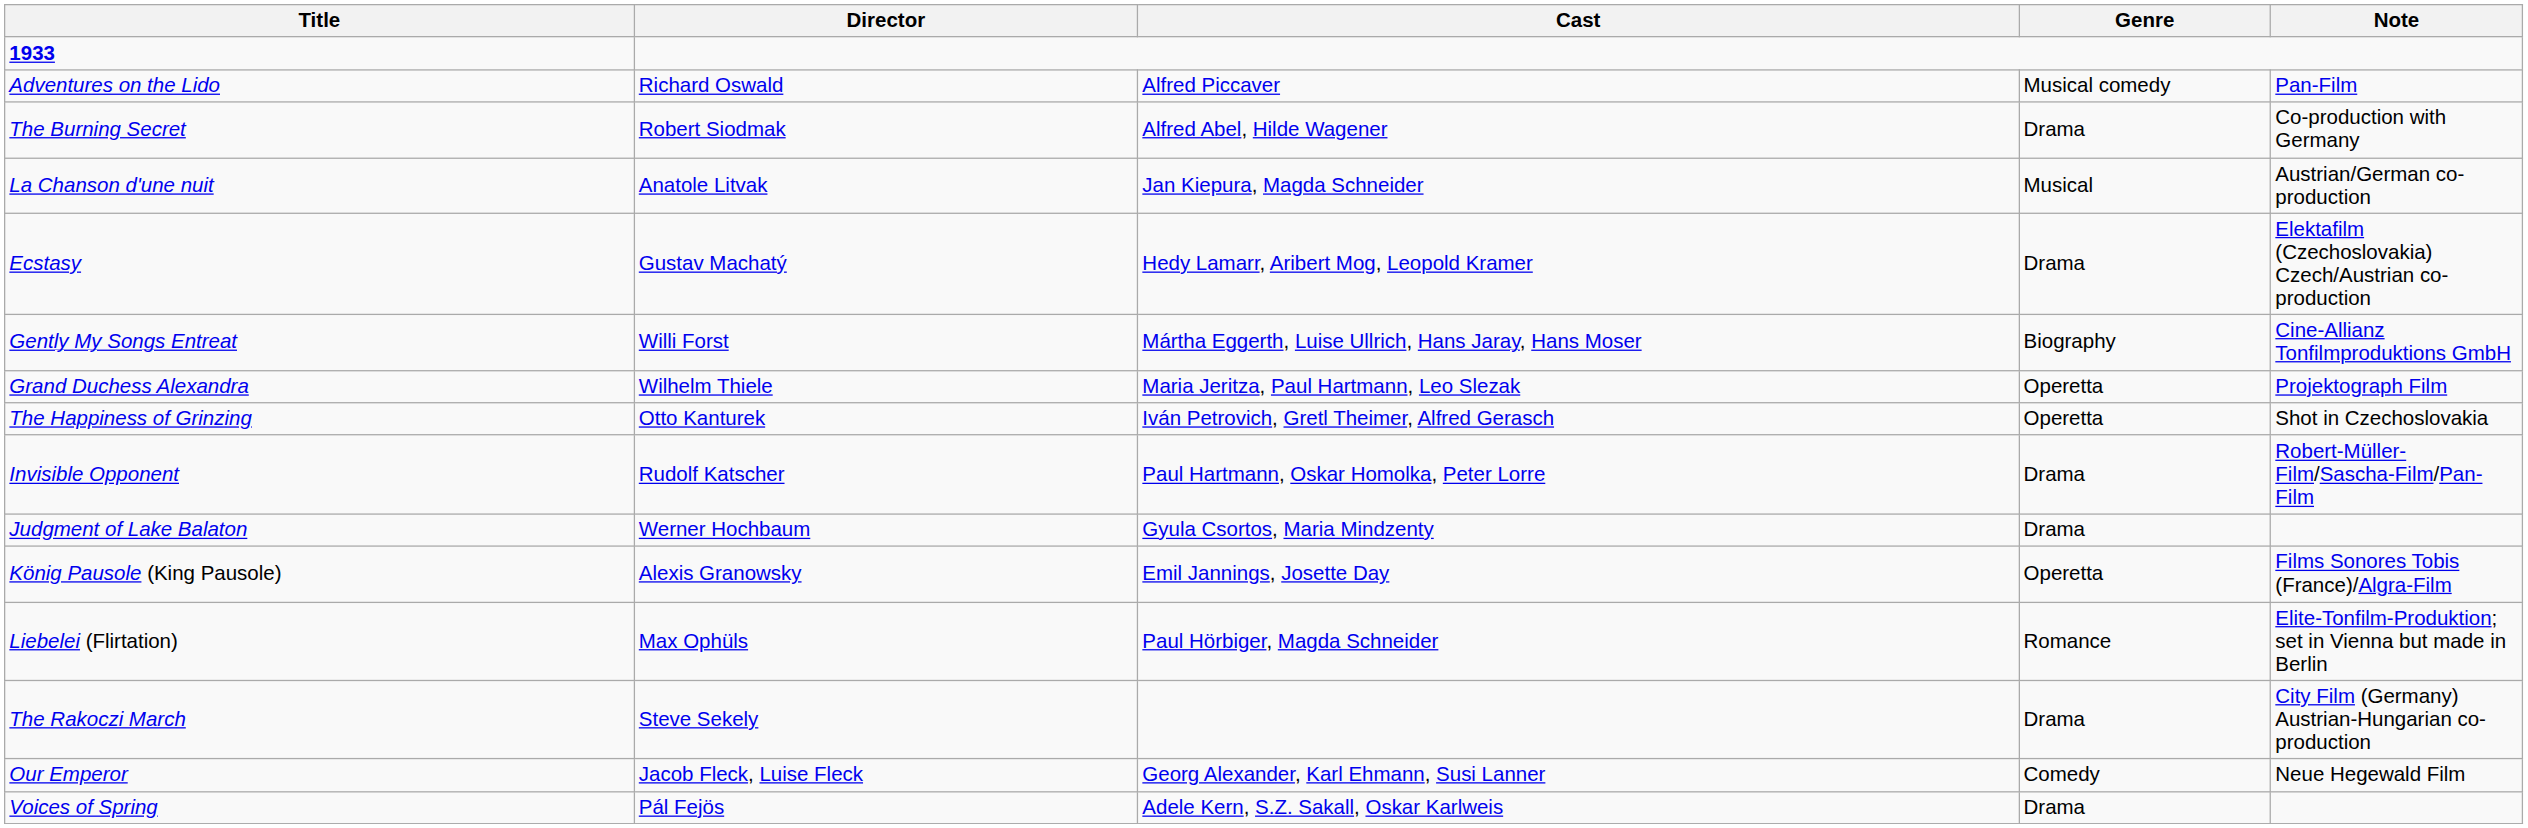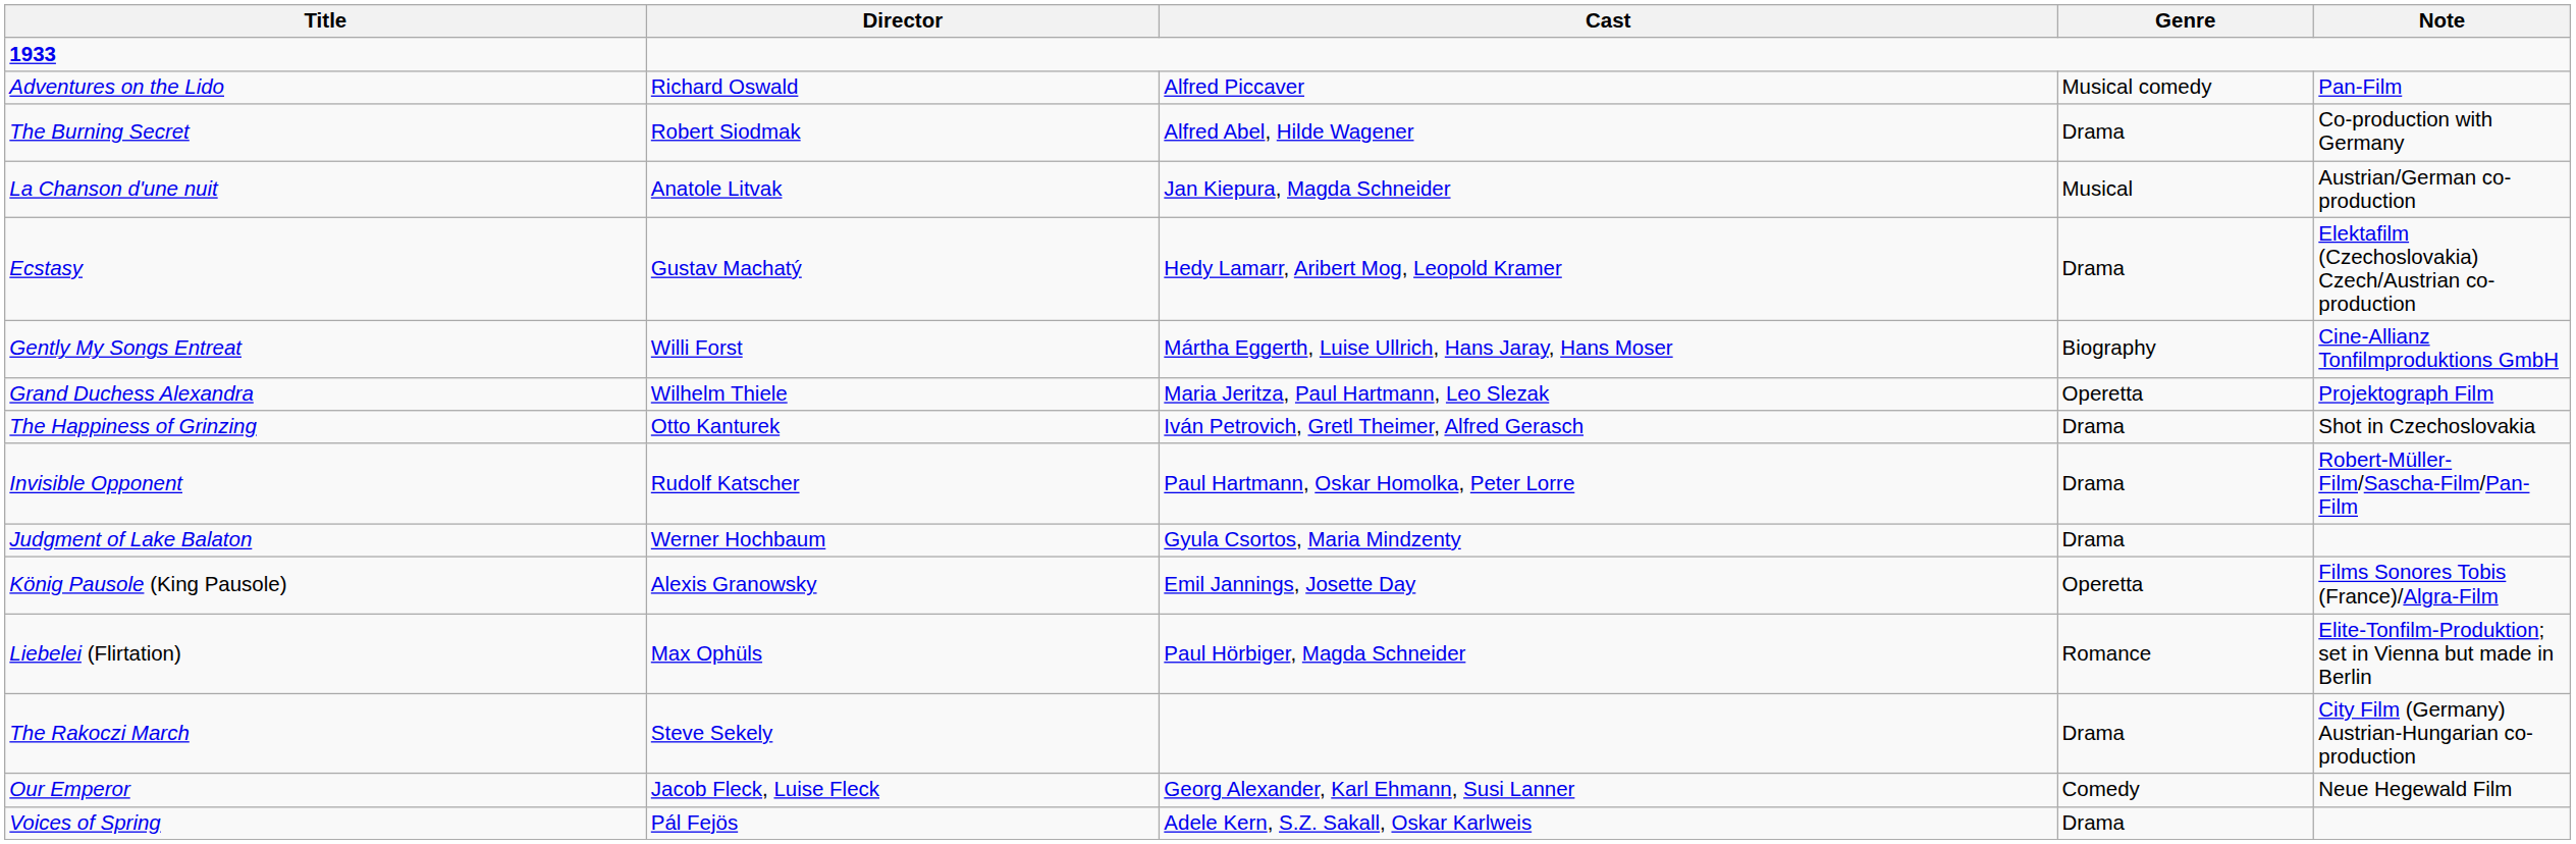 <table class="wikitable">
 <tr>
 <th width=25%>Title</th>
 <th width=20%>Director</th>
 <th width=35%>Cast</th>
 <th width=10%>Genre</th>
 <th width=15%>Note</th>
 </tr>
 <tr>
 <td><strong><a href='#'>1933</a></strong></td>
 </tr>
 <tr>
 <td><em><a href='#'>Adventures on the Lido</a></em></td>
 <td><a href='#'>Richard Oswald</a></td>
 <td><a href='#'>Alfred Piccaver</a></td>
 <td>Musical comedy</td>
 <td><a href='#'>Pan-Film</a></td>
 </tr>
 <tr>
 <td><em><a href='#'>The Burning Secret</a></em></td>
 <td><a href='#'>Robert Siodmak</a></td>
 <td><a href='#'>Alfred Abel</a>, <a href='#'>Hilde Wagener</a></td>
 <td>Drama</td>
 <td>Co-production with Germany</td>
 </tr>
 <tr>
 <td><em><a href='#'>La Chanson d'une nuit</a></em></td>
 <td><a href='#'>Anatole Litvak</a></td>
 <td><a href='#'>Jan Kiepura</a>, <a href='#'>Magda Schneider</a></td>
 <td>Musical</td>
 <td>Austrian/German co-production</td>
 </tr>
 <tr>
 <td><em><a href='#'>Ecstasy</a></em></td>
 <td><a href='#'>Gustav Machatý</a></td>
 <td><a href='#'>Hedy Lamarr</a>, <a href='#'>Aribert Mog</a>, <a href='#'>Leopold Kramer</a></td>
 <td>Drama</td>
 <td><a href='#'>Elektafilm</a> (Czechoslovakia) Czech/Austrian co-production</td>
 </tr>
 <tr>
 <td><em><a href='#'>Gently My Songs Entreat</a></em></td>
 <td><a href='#'>Willi Forst</a></td>
 <td><a href='#'>Mártha Eggerth</a>, <a href='#'>Luise Ullrich</a>, <a href='#'>Hans Jaray</a>, <a href='#'>Hans Moser</a></td>
 <td>Biography</td>
 <td><a href='#'>Cine-Allianz Tonfilmproduktions GmbH</a></td>
 </tr>
 <tr>
 <td><em><a href='#'>Grand Duchess Alexandra</a></em></td>
 <td><a href='#'>Wilhelm Thiele</a></td>
 <td><a href='#'>Maria Jeritza</a>, <a href='#'>Paul Hartmann</a>, <a href='#'>Leo Slezak</a></td>
 <td>Operetta</td>
 <td><a href='#'>Projektograph Film</a></td>
 </tr>
 <tr>
 <td><em><a href='#'>The Happiness of Grinzing</a></em></td>
 <td><a href='#'>Otto Kanturek</a></td>
 <td><a href='#'>Iván Petrovich</a>, <a href='#'>Gretl Theimer</a>, <a href='#'>Alfred Gerasch</a></td>
-<td>Operetta</td>
+<td>Drama</td>
 <td>Shot in Czechoslovakia</td>
 </tr>
 <tr>
 <td><em><a href='#'>Invisible Opponent</a></em></td>
 <td><a href='#'>Rudolf Katscher</a></td>
 <td><a href='#'>Paul Hartmann</a>, <a href='#'>Oskar Homolka</a>, <a href='#'>Peter Lorre</a></td>
 <td>Drama</td>
 <td><a href='#'>Robert-Müller-Film</a>/<a href='#'>Sascha-Film</a>/<a href='#'>Pan-Film</a></td>
 </tr>
 <tr>
 <td><em><a href='#'>Judgment of Lake Balaton</a></em></td>
 <td><a href='#'>Werner Hochbaum</a></td>
 <td><a href='#'>Gyula Csortos</a>, <a href='#'>Maria Mindzenty</a></td>
 <td>Drama</td>
 <td></td>
 </tr>
 <tr>
 <td><em><a href='#'>König Pausole</a></em> (King Pausole)</td>
 <td><a href='#'>Alexis Granowsky</a></td>
 <td><a href='#'>Emil Jannings</a>, <a href='#'>Josette Day</a></td>
 <td>Operetta</td>
 <td><a href='#'>Films Sonores Tobis</a> (France)/<a href='#'>Algra-Film</a></td>
 </tr>
 <tr>
 <td><em><a href='#'>Liebelei</a></em> (Flirtation)</td>
 <td><a href='#'>Max Ophüls</a></td>
 <td><a href='#'>Paul Hörbiger</a>, <a href='#'>Magda Schneider</a></td>
 <td>Romance</td>
 <td><a href='#'>Elite-Tonfilm-Produktion</a>; set in Vienna but made in Berlin</td>
 </tr>
 <tr>
 <td><em><a href='#'>The Rakoczi March</a></em></td>
 <td><a href='#'>Steve Sekely</a></td>
 <td></td>
 <td>Drama</td>
 <td><a href='#'>City Film</a> (Germany) Austrian-Hungarian co-production</td>
 </tr>
 <tr>
 <td><em><a href='#'>Our Emperor</a></em></td>
 <td><a href='#'>Jacob Fleck</a>, <a href='#'>Luise Fleck</a></td>
 <td><a href='#'>Georg Alexander</a>, <a href='#'>Karl Ehmann</a>, <a href='#'>Susi Lanner</a></td>
 <td>Comedy</td>
 <td>Neue Hegewald Film</td>
 </tr>
 <tr>
 <td><em><a href='#'>Voices of Spring</a></em></td>
 <td><a href='#'>Pál Fejös</a></td>
 <td><a href='#'>Adele Kern</a>, <a href='#'>S.Z. Sakall</a>, <a href='#'>Oskar Karlweis</a></td>
 <td>Drama</td>
 <td></td>
 </tr>
 <tr>
 </tr>
 </table>
